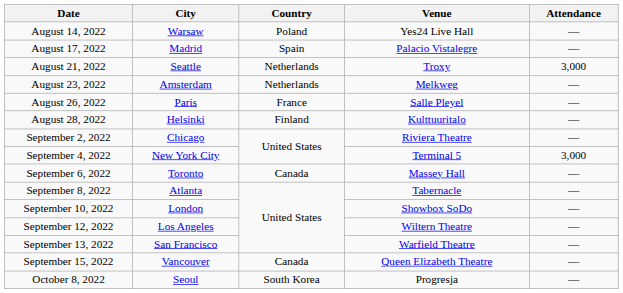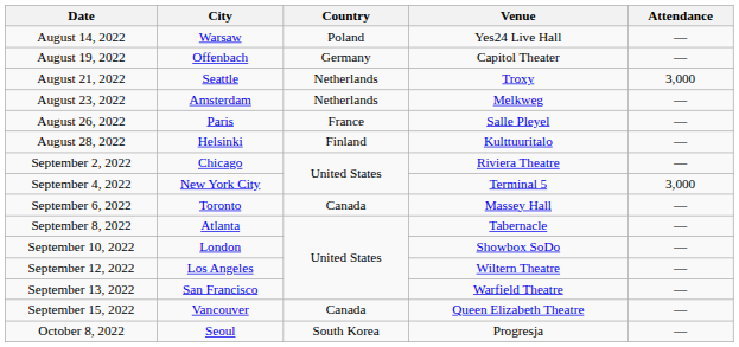 <table class="wikitable plainrowheaders" style="text-align:center">
 <tr>
 <th scope="col" style="width:11em">Date</th>
 <th scope="col" style="width:9em">City</th>
 <th scope="col" style="width:9em">Country</th>
 <th scope="col" style="width:16em">Venue</th>
 <th scope="col" style="width:7.5em">Attendance</th>
 </tr>
 <tr>
 <td>August 14, 2022</td>
 <td><a href='#'>Warsaw</a></td>
 <td>Poland</td>
 <td>Yes24 Live Hall</td>
 <td>—</td>
 </tr>
 <tr>
-<td>August 17, 2022</td>
-<td><a href='#'>Madrid</a></td>
-<td>Spain</td>
-<td><a href='#'>Palacio Vistalegre</a></td>
+<td>August 19, 2022</td>
+<td><a href='#'>Offenbach</a></td>
+<td>Germany</td>
+<td>Capitol Theater</td>
 <td>—</td>
 </tr>
 <tr>
 <td>August 21, 2022</td>
 <td><a href='#'>Seattle</a></td>
 <td>Netherlands</td>
 <td><a href='#'>Troxy</a></td>
 <td>3,000</td>
 </tr>
 <tr>
 <td>August 23, 2022</td>
 <td><a href='#'>Amsterdam</a></td>
 <td>Netherlands</td>
 <td><a href='#'>Melkweg</a></td>
 <td>—</td>
 </tr>
 <tr>
 <td>August 26, 2022</td>
 <td><a href='#'>Paris</a></td>
 <td>France</td>
 <td><a href='#'>Salle Pleyel</a></td>
 <td>—</td>
 </tr>
 <tr>
 <td>August 28, 2022</td>
 <td><a href='#'>Helsinki</a></td>
 <td>Finland</td>
 <td><a href='#'>Kulttuuritalo</a></td>
 <td>—</td>
 </tr>
 <tr>
 <td>September 2, 2022</td>
 <td><a href='#'>Chicago</a></td>
 <td rowspan="2">United States</td>
 <td><a href='#'>Riviera Theatre</a></td>
 <td>—</td>
 </tr>
 <tr>
 <td>September 4, 2022</td>
 <td><a href='#'>New York City</a></td>
 <td><a href='#'>Terminal 5</a></td>
 <td>3,000</td>
 </tr>
 <tr>
 <td>September 6, 2022</td>
 <td><a href='#'>Toronto</a></td>
 <td>Canada</td>
 <td><a href='#'>Massey Hall</a></td>
 <td>—</td>
 </tr>
 <tr>
 <td>September 8, 2022</td>
 <td><a href='#'>Atlanta</a></td>
 <td rowspan="4">United States</td>
 <td><a href='#'>Tabernacle</a></td>
 <td>—</td>
 </tr>
 <tr>
 <td>September 10, 2022</td>
 <td><a href='#'>London</a></td>
 <td><a href='#'>Showbox SoDo</a></td>
 <td>—</td>
 </tr>
 <tr>
 <td>September 12, 2022</td>
 <td><a href='#'>Los Angeles</a></td>
 <td><a href='#'>Wiltern Theatre</a></td>
 <td>—</td>
 </tr>
 <tr>
 <td>September 13, 2022</td>
 <td><a href='#'>San Francisco</a></td>
 <td><a href='#'>Warfield Theatre</a></td>
 <td>—</td>
 </tr>
 <tr>
 <td>September 15, 2022</td>
 <td><a href='#'>Vancouver</a></td>
 <td>Canada</td>
 <td><a href='#'>Queen Elizabeth Theatre</a></td>
 <td>—</td>
 </tr>
 <tr>
 <td>October 8, 2022</td>
 <td><a href='#'>Seoul</a></td>
 <td>South Korea</td>
 <td>Progresja</td>
 <td>—</td>
 </tr>
 </table>
